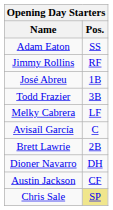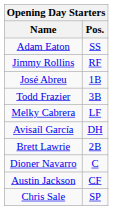 <table class="wikitable" style="text-align:center">
 <tr>
 <th colspan="2">Opening Day Starters</th>
 </tr>
 <tr>
 <th>Name</th>
 <th>Pos.</th>
 </tr>
 <tr>
 <td><a href='#'>Adam Eaton</a></td>
 <td><a href='#'>SS</a></td>
 </tr>
 <tr>
 <td><a href='#'>Jimmy Rollins</a></td>
 <td><a href='#'>RF</a></td>
 </tr>
 <tr>
 <td><a href='#'>José Abreu</a></td>
 <td><a href='#'>1B</a></td>
 </tr>
 <tr>
 <td><a href='#'>Todd Frazier</a></td>
 <td><a href='#'>3B</a></td>
 </tr>
 <tr>
 <td><a href='#'>Melky Cabrera</a></td>
 <td><a href='#'>LF</a></td>
 </tr>
 <tr>
 <td><a href='#'>Avisaíl García</a></td>
-<td><a href='#'>C</a></td>
+<td><a href='#'>DH</a></td>
 </tr>
 <tr>
 <td><a href='#'>Brett Lawrie</a></td>
 <td><a href='#'>2B</a></td>
 </tr>
 <tr>
 <td><a href='#'>Dioner Navarro</a></td>
-<td><a href='#'>DH</a></td>
+<td><a href='#'>C</a></td>
 </tr>
 <tr>
 <td><a href='#'>Austin Jackson</a></td>
 <td><a href='#'>CF</a></td>
 </tr>
 <tr>
 <td><a href='#'>Chris Sale</a></td>
-<td style="background: khaki;"><a href='#'>SP</a></td>
+<td><a href='#'>SP</a></td>
 </tr>
 </table>
